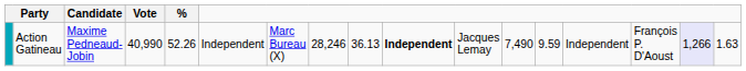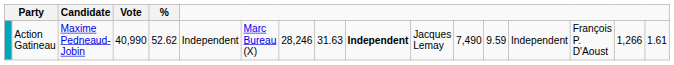 <table class="wikitable">
 <tr>
 <th width="100px" colspan="2">Party</th>
 <th width="200px">Candidate</th>
 <th width="50px">Vote</th>
 <th width="30px">%</th>
 </tr>
 <tr>
 <td bgcolor=#00a7ba> </td>
 <td>Action Gatineau</td>
 <td><a href='#'>Maxime Pedneaud-Jobin</a></td>
 <td>40,990</td>
-<td>52.26<br></td>
+<td>52.62<br></td>
 <td>Independent</td>
 <td><a href='#'>Marc Bureau</a> (X)</td>
 <td>28,246</td>
-<td>36.13<br></td>
+<td>31.63<br></td>
 <td><strong>Independent</strong></td>
 <td>Jacques Lemay</td>
 <td>7,490</td>
 <td>9.59<br></td>
 <td>Independent</td>
 <td>François P. D'Aoust</td>
-<td style="background: lavender;">1,266</td>
-<td>1.63</td>
+<td>1,266</td>
+<td>1.61</td>
 </tr>
 </table>
